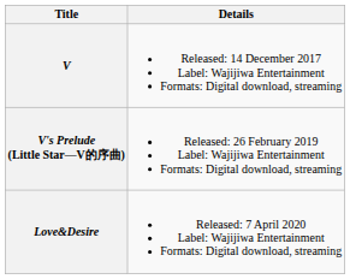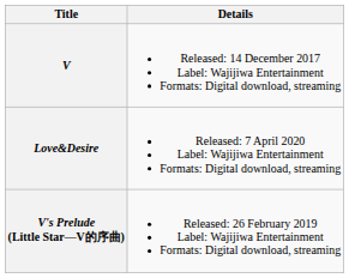 <table class="wikitable plainrowheaders" style="text-align:center">
 <tr>
 <th scope="col">Title</th>
 <th scope="col">Details</th>
 </tr>
 <tr>
 <th scope="row"><em>V</em></th>
 <td><br><ul><li>Released: 14 December 2017</li><li>Label: Wajijiwa Entertainment</li><li>Formats: Digital download, streaming</li></ul></td>
 </tr>
 <tr>
+<th scope="row"><em>Love&Desire</em></th>
+<td><br><ul><li>Released: 7 April 2020</li><li>Label: Wajijiwa Entertainment</li><li>Formats: Digital download, streaming</li></ul></td>
+</tr>
+<tr>
 <th scope="row"><em>V's Prelude</em><br>(Little Star—V的序曲)</th>
 <td><br><ul><li>Released: 26 February 2019</li><li>Label: Wajijiwa Entertainment</li><li>Formats: Digital download, streaming</li></ul></td>
 </tr>
-<tr>
-<th scope="row"><em>Love&Desire</em></th>
-<td><br><ul><li>Released: 7 April 2020</li><li>Label: Wajijiwa Entertainment</li><li>Formats: Digital download, streaming</li></ul></td>
-</tr>
 </table>
